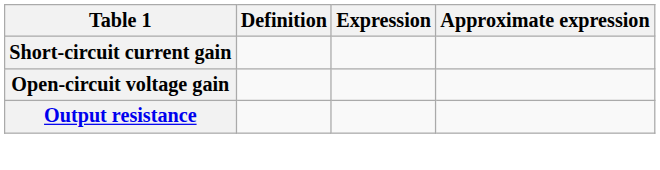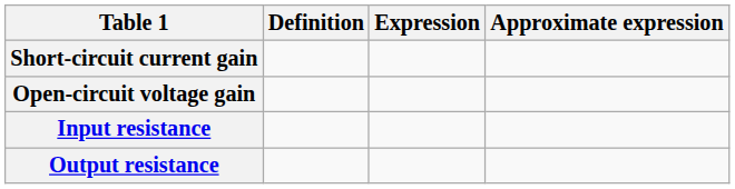 <table class="wikitable" style="text-align:center;margin:  1em auto 1em auto 1em auto 1em auto">
 <tr>
 <th>Table 1</th>
 <th>Definition</th>
 <th>Expression</th>
 <th>Approximate expression</th>
 </tr>
 <tr valign="center">
 <th><strong>Short-circuit current gain</strong></th>
 <td></td>
 <td></td>
 <td></td>
 </tr>
 <tr valign="center">
 <th><strong>Open-circuit voltage gain</strong></th>
 <td></td>
 <td></td>
 <td></td>
 </tr>
 <tr valign="center">
+<th><strong><a href='#'>Input resistance</a></strong></th>
+<td></td>
+<td></td>
+<td></td>
+</tr>
+<tr valign="center">
 <th><strong><a href='#'>Output resistance</a></strong></th>
 <td></td>
 <td></td>
 <td></td>
 </tr>
 </table>
